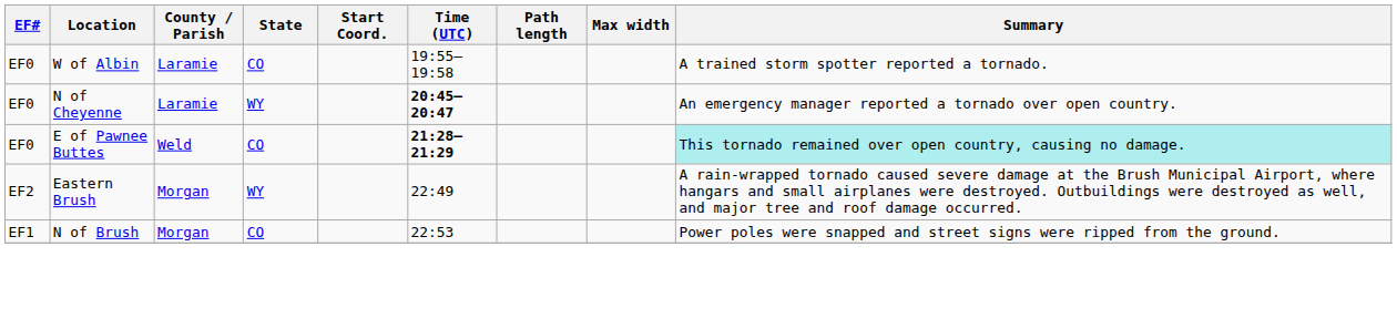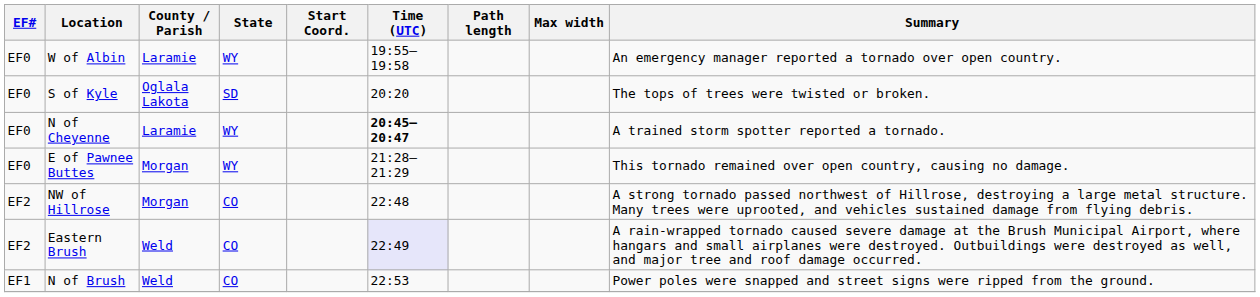 <table class="wikitable sortable" style="width:100%;">
 <tr>
 <th scope="col"  style="width:3%; text-align:center;"><a href='#'>EF#</a></th>
 <th scope="col"  style="width:7%; text-align:center;" class="unsortable">Location</th>
 <th scope="col"  style="width:6%; text-align:center;" class="unsortable">County / Parish</th>
 <th scope="col"  style="width:5%; text-align:center;">State</th>
 <th scope="col"  style="width:6%; text-align:center;">Start Coord.</th>
 <th scope="col"  style="width:6%; text-align:center;">Time (<a href='#'>UTC</a>)</th>
 <th scope="col"  style="width:6%; text-align:center;">Path length</th>
 <th scope="col"  style="width:6%; text-align:center;">Max width</th>
 <th scope="col" class="unsortable" style="width:48%; text-align:center;">Summary</th>
 </tr>
 <tr>
 <td bgcolor=>EF0</td>
 <td>W of <a href='#'>Albin</a></td>
 <td><a href='#'>Laramie</a></td>
-<td><a href='#'>CO</a></td>
+<td><a href='#'>WY</a></td>
 <td></td>
 <td>19:55–19:58</td>
 <td></td>
 <td></td>
-<td>A trained storm spotter reported a tornado.</td>
+<td>An emergency manager reported a tornado over open country.</td>
+</tr>
+<tr>
+<td bgcolor=>EF0</td>
+<td>S of <a href='#'>Kyle</a></td>
+<td><a href='#'>Oglala Lakota</a></td>
+<td><a href='#'>SD</a></td>
+<td></td>
+<td>20:20</td>
+<td></td>
+<td></td>
+<td>The tops of trees were twisted or broken.</td>
 </tr>
 <tr>
 <td bgcolor=>EF0</td>
 <td>N of <a href='#'>Cheyenne</a></td>
 <td><a href='#'>Laramie</a></td>
 <td><a href='#'>WY</a></td>
 <td></td>
 <td><strong>20:45–20:47</strong></td>
 <td></td>
 <td></td>
-<td>An emergency manager reported a tornado over open country.</td>
+<td>A trained storm spotter reported a tornado.</td>
 </tr>
 <tr>
 <td bgcolor=>EF0</td>
 <td>E of <a href='#'>Pawnee Buttes</a></td>
-<td><a href='#'>Weld</a></td>
+<td><a href='#'>Morgan</a></td>
+<td><a href='#'>WY</a></td>
+<td></td>
+<td>21:28–21:29</td>
+<td></td>
+<td></td>
+<td>This tornado remained over open country, causing no damage.</td>
+</tr>
+<tr>
+<td bgcolor=>EF2</td>
+<td>NW of <a href='#'>Hillrose</a></td>
+<td><a href='#'>Morgan</a></td>
 <td><a href='#'>CO</a></td>
 <td></td>
-<td><strong>21:28–21:29</strong></td>
+<td>22:48</td>
 <td></td>
 <td></td>
-<td style="background: paleturquoise;">This tornado remained over open country, causing no damage.</td>
+<td>A strong tornado passed northwest of Hillrose, destroying a large metal structure. Many trees were uprooted, and vehicles sustained damage from flying debris.</td>
 </tr>
 <tr>
 <td bgcolor=>EF2</td>
 <td>Eastern <a href='#'>Brush</a></td>
-<td><a href='#'>Morgan</a></td>
-<td><a href='#'>WY</a></td>
+<td><a href='#'>Weld</a></td>
+<td><a href='#'>CO</a></td>
 <td></td>
-<td>22:49</td>
+<td style="background: lavender;">22:49</td>
 <td></td>
 <td></td>
 <td>A rain-wrapped tornado caused severe damage at the Brush Municipal Airport, where hangars and small airplanes were destroyed. Outbuildings were destroyed as well, and major tree and roof damage occurred.</td>
 </tr>
 <tr>
 <td bgcolor=>EF1</td>
 <td>N of <a href='#'>Brush</a></td>
-<td><a href='#'>Morgan</a></td>
+<td><a href='#'>Weld</a></td>
 <td><a href='#'>CO</a></td>
 <td></td>
 <td>22:53</td>
 <td></td>
 <td></td>
 <td>Power poles were snapped and street signs were ripped from the ground.</td>
 </tr>
 <tr>
 </tr>
 </table>
